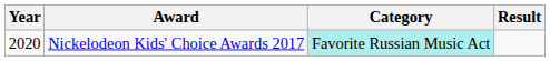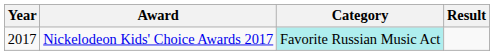 <table class="wikitable">
 <tr>
 <th>Year</th>
 <th>Award</th>
 <th>Category</th>
 <th>Result</th>
 </tr>
 <tr>
-<td align="center" rowspan="1">2020</td>
+<td align="center" rowspan="1">2017</td>
 <td><a href='#'>Nickelodeon Kids' Choice Awards 2017</a></td>
 <td style="background: paleturquoise;">Favorite Russian Music Act</td>
 <td></td>
 </tr>
 </table>
